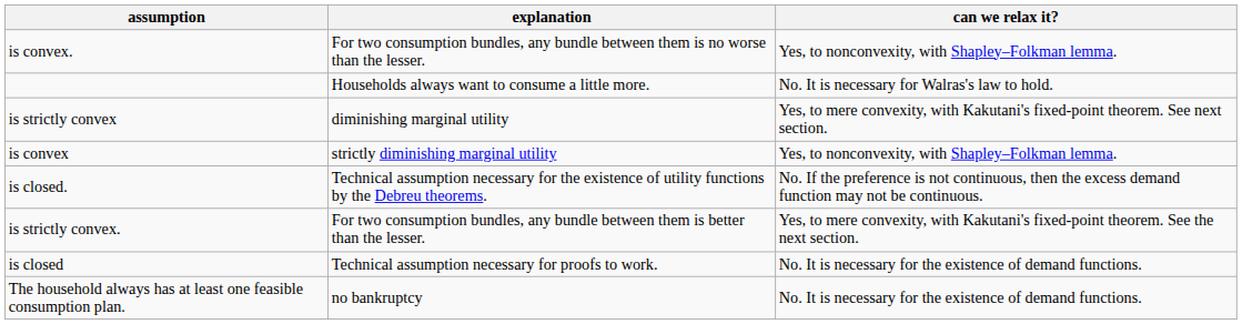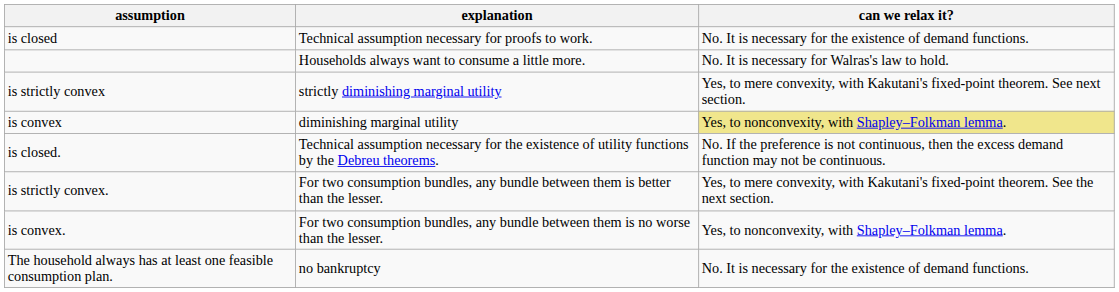 <table class="wikitable">
 <tr>
 <th>assumption</th>
 <th>explanation</th>
 <th>can we relax it?</th>
 </tr>
 <tr>
-<td> is convex.</td>
-<td>For two consumption bundles, any bundle between them is no worse than the lesser.</td>
-<td>Yes, to nonconvexity, with <a href='#'>Shapley–Folkman lemma</a>.</td>
+<td> is closed</td>
+<td>Technical assumption necessary for proofs to work.</td>
+<td>No. It is necessary for the existence of demand functions.</td>
 </tr>
 <tr>
 <td></td>
 <td>Households always want to consume a little more.</td>
 <td>No. It is necessary for Walras's law to hold.</td>
 </tr>
 <tr>
 <td> is strictly convex</td>
-<td>diminishing marginal utility</td>
+<td>strictly <a href='#'>diminishing marginal utility</a></td>
 <td>Yes, to mere convexity, with Kakutani's fixed-point theorem. See next section.</td>
 </tr>
 <tr>
 <td> is convex</td>
-<td>strictly <a href='#'>diminishing marginal utility</a></td>
-<td>Yes, to nonconvexity, with <a href='#'>Shapley–Folkman lemma</a>.</td>
+<td>diminishing marginal utility</td>
+<td style="background: khaki;">Yes, to nonconvexity, with <a href='#'>Shapley–Folkman lemma</a>.</td>
 </tr>
 <tr>
 <td> is closed.</td>
 <td>Technical assumption necessary for the existence of utility functions by the <a href='#'>Debreu theorems</a>.</td>
 <td>No. If the preference is not continuous, then the excess demand function may not be continuous.</td>
 </tr>
 <tr>
 <td> is strictly convex.</td>
 <td>For two consumption bundles, any bundle between them is better than the lesser.</td>
 <td>Yes, to mere convexity, with Kakutani's fixed-point theorem. See the next section.</td>
 </tr>
 <tr>
-<td> is closed</td>
-<td>Technical assumption necessary for proofs to work.</td>
-<td>No. It is necessary for the existence of demand functions.</td>
+<td> is convex.</td>
+<td>For two consumption bundles, any bundle between them is no worse than the lesser.</td>
+<td>Yes, to nonconvexity, with <a href='#'>Shapley–Folkman lemma</a>.</td>
 </tr>
 <tr>
 <td>The household always has at least one feasible consumption plan.</td>
 <td>no bankruptcy</td>
 <td>No. It is necessary for the existence of demand functions.</td>
 </tr>
 </table>
